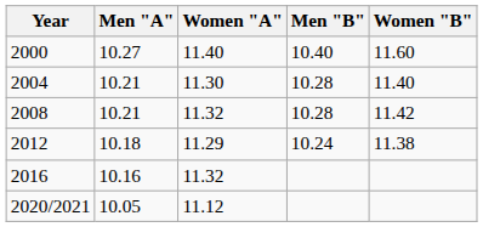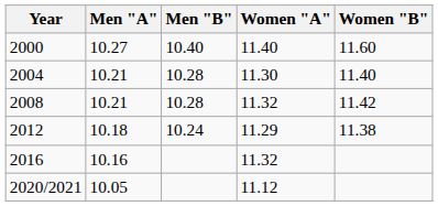 <table class=wikitable style="font-size:95%" align=right>
 <tr>
 <th>Year</th>
 <th>Men "A"</th>
+<th>Men "B"</th>
 <th>Women "A"</th>
-<th>Men "B"</th>
 <th>Women "B"</th>
 </tr>
 <tr>
 <td>2000</td>
 <td>10.27</td>
+<td>10.40</td>
 <td>11.40</td>
-<td>10.40</td>
 <td>11.60</td>
 </tr>
 <tr>
 <td>2004</td>
 <td>10.21</td>
+<td>10.28</td>
 <td>11.30</td>
-<td>10.28</td>
 <td>11.40</td>
 </tr>
 <tr>
 <td>2008</td>
 <td>10.21</td>
+<td>10.28</td>
 <td>11.32</td>
-<td>10.28</td>
 <td>11.42</td>
 </tr>
 <tr>
 <td>2012</td>
 <td>10.18</td>
+<td>10.24</td>
 <td>11.29</td>
-<td>10.24</td>
 <td>11.38</td>
 </tr>
 <tr>
 <td>2016</td>
 <td>10.16</td>
+<td></td>
 <td>11.32</td>
-<td></td>
 <td></td>
 </tr>
 <tr>
 <td>2020/2021</td>
 <td>10.05</td>
+<td></td>
 <td>11.12</td>
-<td></td>
 <td></td>
 </tr>
 </table>
